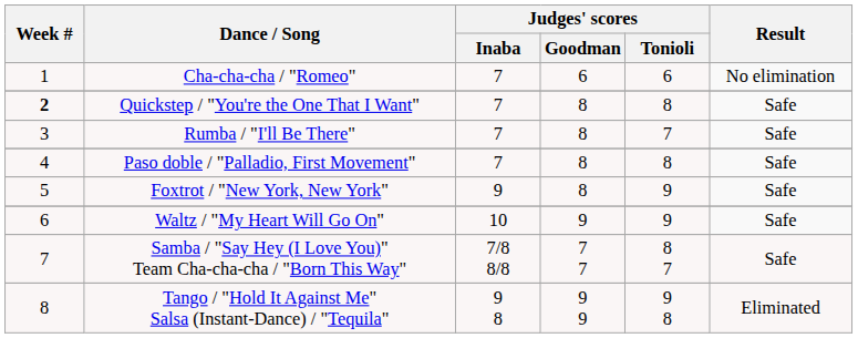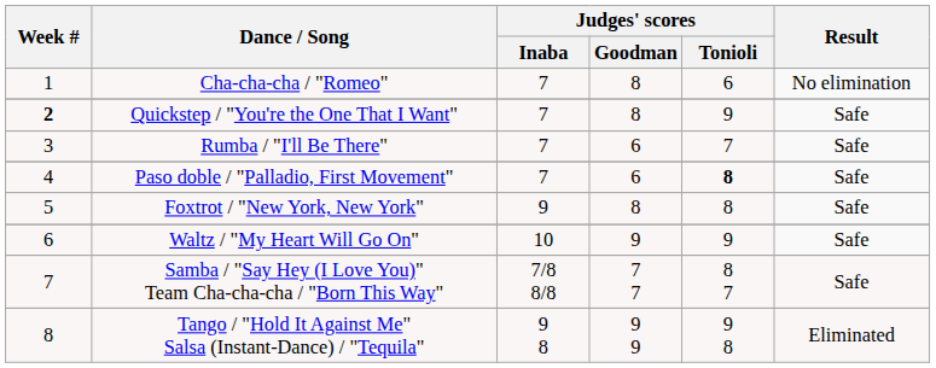 <table class="wikitable" style="text-align:center;">
 <tr>
 <th rowspan="2" bgcolor="CCCCCC">Week #</th>
 <th rowspan="2" bgcolor="CCCCCC">Dance / Song</th>
 <th colspan="3" bgcolor="CCCCCC">Judges' scores</th>
 <th rowspan="2" bgcolor="CCCCCC">Result</th>
 </tr>
 <tr>
 <th bgcolor="CCCCCC" width="10%">Inaba</th>
 <th bgcolor="CCCCCC" width="10%">Goodman</th>
 <th bgcolor="CCCCCC" width="10%">Tonioli</th>
 </tr>
 <tr>
 </tr>
 <tr>
 <td bgcolor="FAF6F6">1</td>
 <td bgcolor="FAF6F6"><a href='#'>Cha-cha-cha</a> / "<a href='#'>Romeo</a>"</td>
 <td bgcolor="FAF6F6">7</td>
-<td bgcolor="FAF6F6">6</td>
+<td bgcolor="FAF6F6">8</td>
 <td bgcolor="FAF6F6">6</td>
 <td rowspan= bgcolor="FAF6F6">No elimination</td>
 </tr>
 <tr>
 </tr>
 <tr>
 <td bgcolor="FAF6F6"><strong>2</strong></td>
 <td bgcolor="FAF6F6"><a href='#'>Quickstep</a> / "<a href='#'>You're the One That I Want</a>"</td>
 <td bgcolor="FAF6F6">7</td>
 <td bgcolor="FAF6F6">8</td>
-<td bgcolor="FAF6F6">8</td>
+<td bgcolor="FAF6F6">9</td>
 <td rowspan= bgcolor="FAF6F6">Safe</td>
 </tr>
 <tr>
 </tr>
 <tr>
 <td bgcolor="FAF6F6">3</td>
 <td bgcolor="FAF6F6"><a href='#'>Rumba</a> / "<a href='#'>I'll Be There</a>"</td>
 <td bgcolor="FAF6F6">7</td>
-<td bgcolor="FAF6F6">8</td>
+<td bgcolor="FAF6F6">6</td>
 <td bgcolor="FAF6F6">7</td>
 <td rowspan= bgcolor="FAF6F6">Safe</td>
 </tr>
 <tr>
 </tr>
 <tr>
 <td bgcolor="FAF6F6">4</td>
 <td bgcolor="FAF6F6"><a href='#'>Paso doble</a> / "<a href='#'>Palladio, First Movement</a>"</td>
 <td bgcolor="FAF6F6">7</td>
-<td bgcolor="FAF6F6">8</td>
-<td bgcolor="FAF6F6">8</td>
+<td bgcolor="FAF6F6">6</td>
+<td bgcolor="FAF6F6"><strong>8</strong></td>
 <td rowspan= bgcolor="FAF6F6">Safe</td>
 </tr>
 <tr>
 </tr>
 <tr>
 <td bgcolor="FAF6F6">5</td>
 <td bgcolor="FAF6F6"><a href='#'>Foxtrot</a> / "<a href='#'>New York, New York</a>"</td>
 <td bgcolor="FAF6F6">9</td>
 <td bgcolor="FAF6F6">8</td>
-<td bgcolor="FAF6F6">9</td>
+<td bgcolor="FAF6F6">8</td>
 <td rowspan= bgcolor="FAF6F6">Safe</td>
 </tr>
 <tr>
 </tr>
 <tr>
 <td bgcolor="FAF6F6">6</td>
 <td bgcolor="FAF6F6"><a href='#'>Waltz</a> / "<a href='#'>My Heart Will Go On</a>"</td>
 <td bgcolor="FAF6F6">10</td>
 <td bgcolor="FAF6F6">9</td>
 <td bgcolor="FAF6F6">9</td>
 <td rowspan= bgcolor="FAF6F6">Safe</td>
 </tr>
 <tr>
 </tr>
 <tr>
 <td bgcolor="FAF6F6">7</td>
 <td bgcolor="FAF6F6"><a href='#'>Samba</a> / "<a href='#'>Say Hey (I Love You)</a>"<br>Team Cha-cha-cha / "<a href='#'>Born This Way</a>"</td>
 <td bgcolor="FAF6F6">7/8<br>8/8</td>
 <td bgcolor="FAF6F6">7<br>7</td>
 <td bgcolor="FAF6F6">8<br>7</td>
 <td bgcolor="FAF6F6">Safe</td>
 </tr>
 <tr>
 </tr>
 <tr>
 <td bgcolor="FAF6F6">8</td>
 <td bgcolor="FAF6F6"><a href='#'>Tango</a> / "<a href='#'>Hold It Against Me</a>"<br><a href='#'>Salsa</a> (Instant-Dance) / "<a href='#'>Tequila</a>"</td>
 <td bgcolor="FAF6F6">9<br>8</td>
 <td bgcolor="FAF6F6">9<br>9</td>
 <td bgcolor="FAF6F6">9<br>8</td>
 <td bgcolor="FAF6F6">Eliminated</td>
 </tr>
 </table>
